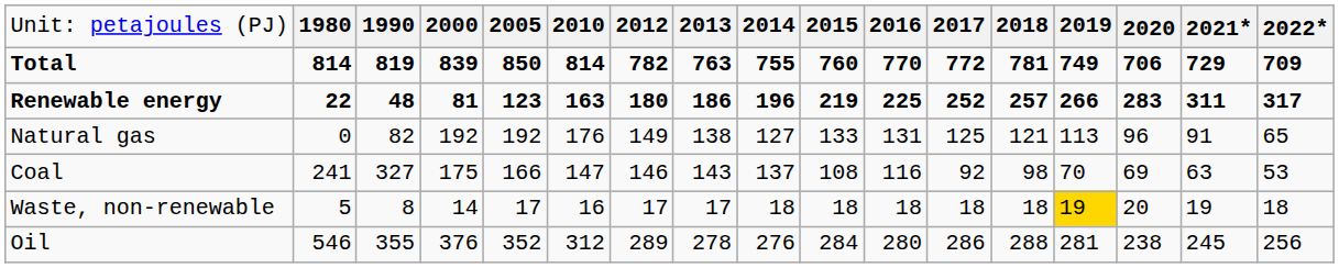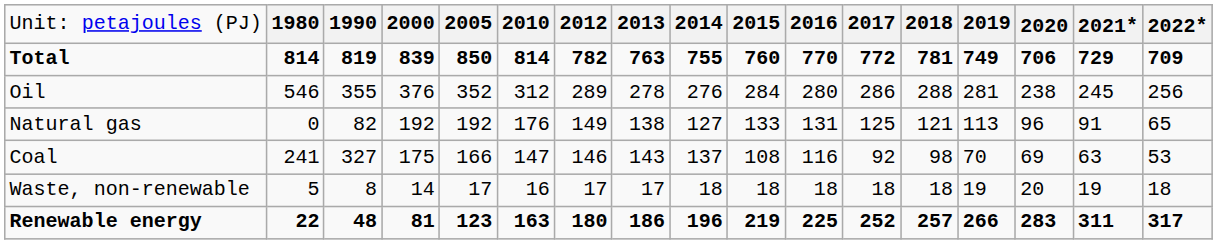 <table class="wikitable">
 <tr>
 <td>Unit: <a href='#'>petajoules</a> (PJ)</td>
 <th><strong>1980</strong></th>
 <th><strong>1990</strong></th>
 <th><strong>2000</strong></th>
 <th><strong>2005</strong></th>
 <th><strong>2010</strong></th>
 <th><strong>2012</strong></th>
 <th><strong>2013</strong></th>
 <th><strong>2014</strong></th>
 <th><strong>2015</strong></th>
 <th><strong>2016</strong></th>
 <th><strong>2017</strong></th>
 <th><strong>2018</strong></th>
 <th><strong>2019</strong></th>
 <th><sub><big><strong>2020</strong></big></sub></th>
 <th><sub><big><strong>2021</strong>*</big></sub></th>
 <th><sub><big><strong>2022</strong>*</big></sub></th>
 </tr>
 <tr>
 <td><strong>Total</strong></td>
 <td align="right"><strong>814</strong></td>
 <td align="right"><strong>819</strong></td>
 <td align="right"><strong>839</strong></td>
 <td align="right"><strong>850</strong></td>
 <td align="right"><strong>814</strong></td>
 <td align="right"><strong>782</strong></td>
 <td align="right"><strong>763</strong></td>
 <td align="right"><strong>755</strong></td>
 <td align="right"><strong>760</strong></td>
 <td align="right"><strong>770</strong></td>
 <td align="right"><strong>772</strong></td>
 <td align="right"><strong>781</strong></td>
 <td><strong>749</strong></td>
 <td><strong>706</strong></td>
 <td><strong>729</strong></td>
 <td><strong>709</strong></td>
 </tr>
 <tr>
-<td><strong>Renewable energy</strong></td>
-<td align="right"><strong>22</strong></td>
-<td align="right"><strong>48</strong></td>
-<td align="right"><strong>81</strong></td>
-<td align="right"><strong>123</strong></td>
-<td align="right"><strong>163</strong></td>
-<td align="right"><strong>180</strong></td>
-<td align="right"><strong>186</strong></td>
-<td align="right"><strong>196</strong></td>
-<td align="right"><strong>219</strong></td>
-<td align="right"><strong>225</strong></td>
-<td align="right"><strong>252</strong></td>
-<td align="right"><strong>257</strong></td>
-<td><strong>266</strong></td>
-<td><strong>283</strong></td>
-<td><strong>311</strong></td>
-<td><strong>317</strong></td>
+<td>Oil</td>
+<td align="right">546</td>
+<td align="right">355</td>
+<td align="right">376</td>
+<td align="right">352</td>
+<td align="right">312</td>
+<td align="right">289</td>
+<td align="right">278</td>
+<td align="right">276</td>
+<td align="right">284</td>
+<td align="right">280</td>
+<td align="right">286</td>
+<td align="right">288</td>
+<td>281</td>
+<td>238</td>
+<td>245</td>
+<td>256</td>
 </tr>
 <tr>
 <td>Natural gas</td>
 <td align="right">0</td>
 <td align="right">82</td>
 <td align="right">192</td>
 <td align="right">192</td>
 <td align="right">176</td>
 <td align="right">149</td>
 <td align="right">138</td>
 <td align="right">127</td>
 <td align="right">133</td>
 <td align="right">131</td>
 <td align="right">125</td>
 <td align="right">121</td>
 <td>113</td>
 <td>96</td>
 <td>91</td>
 <td>65</td>
 </tr>
 <tr>
 <td>Coal</td>
 <td align="right">241</td>
 <td align="right">327</td>
 <td align="right">175</td>
 <td align="right">166</td>
 <td align="right">147</td>
 <td align="right">146</td>
 <td align="right">143</td>
 <td align="right">137</td>
 <td align="right">108</td>
 <td align="right">116</td>
 <td align="right">92</td>
 <td align="right">98</td>
 <td>70</td>
 <td>69</td>
 <td>63</td>
 <td>53</td>
 </tr>
 <tr>
 <td>Waste, non-renewable</td>
 <td align="right">5</td>
 <td align="right">8</td>
 <td align="right">14</td>
 <td align="right">17</td>
 <td align="right">16</td>
 <td align="right">17</td>
 <td align="right">17</td>
 <td align="right">18</td>
 <td align="right">18</td>
 <td align="right">18</td>
 <td align="right">18</td>
 <td align="right">18</td>
-<td style="background: gold;">19</td>
+<td>19</td>
 <td>20</td>
 <td>19</td>
 <td>18</td>
 </tr>
 <tr>
-<td>Oil</td>
-<td align="right">546</td>
-<td align="right">355</td>
-<td align="right">376</td>
-<td align="right">352</td>
-<td align="right">312</td>
-<td align="right">289</td>
-<td align="right">278</td>
-<td align="right">276</td>
-<td align="right">284</td>
-<td align="right">280</td>
-<td align="right">286</td>
-<td align="right">288</td>
-<td>281</td>
-<td>238</td>
-<td>245</td>
-<td>256</td>
+<td><strong>Renewable energy</strong></td>
+<td align="right"><strong>22</strong></td>
+<td align="right"><strong>48</strong></td>
+<td align="right"><strong>81</strong></td>
+<td align="right"><strong>123</strong></td>
+<td align="right"><strong>163</strong></td>
+<td align="right"><strong>180</strong></td>
+<td align="right"><strong>186</strong></td>
+<td align="right"><strong>196</strong></td>
+<td align="right"><strong>219</strong></td>
+<td align="right"><strong>225</strong></td>
+<td align="right"><strong>252</strong></td>
+<td align="right"><strong>257</strong></td>
+<td><strong>266</strong></td>
+<td><strong>283</strong></td>
+<td><strong>311</strong></td>
+<td><strong>317</strong></td>
 </tr>
 </table>
